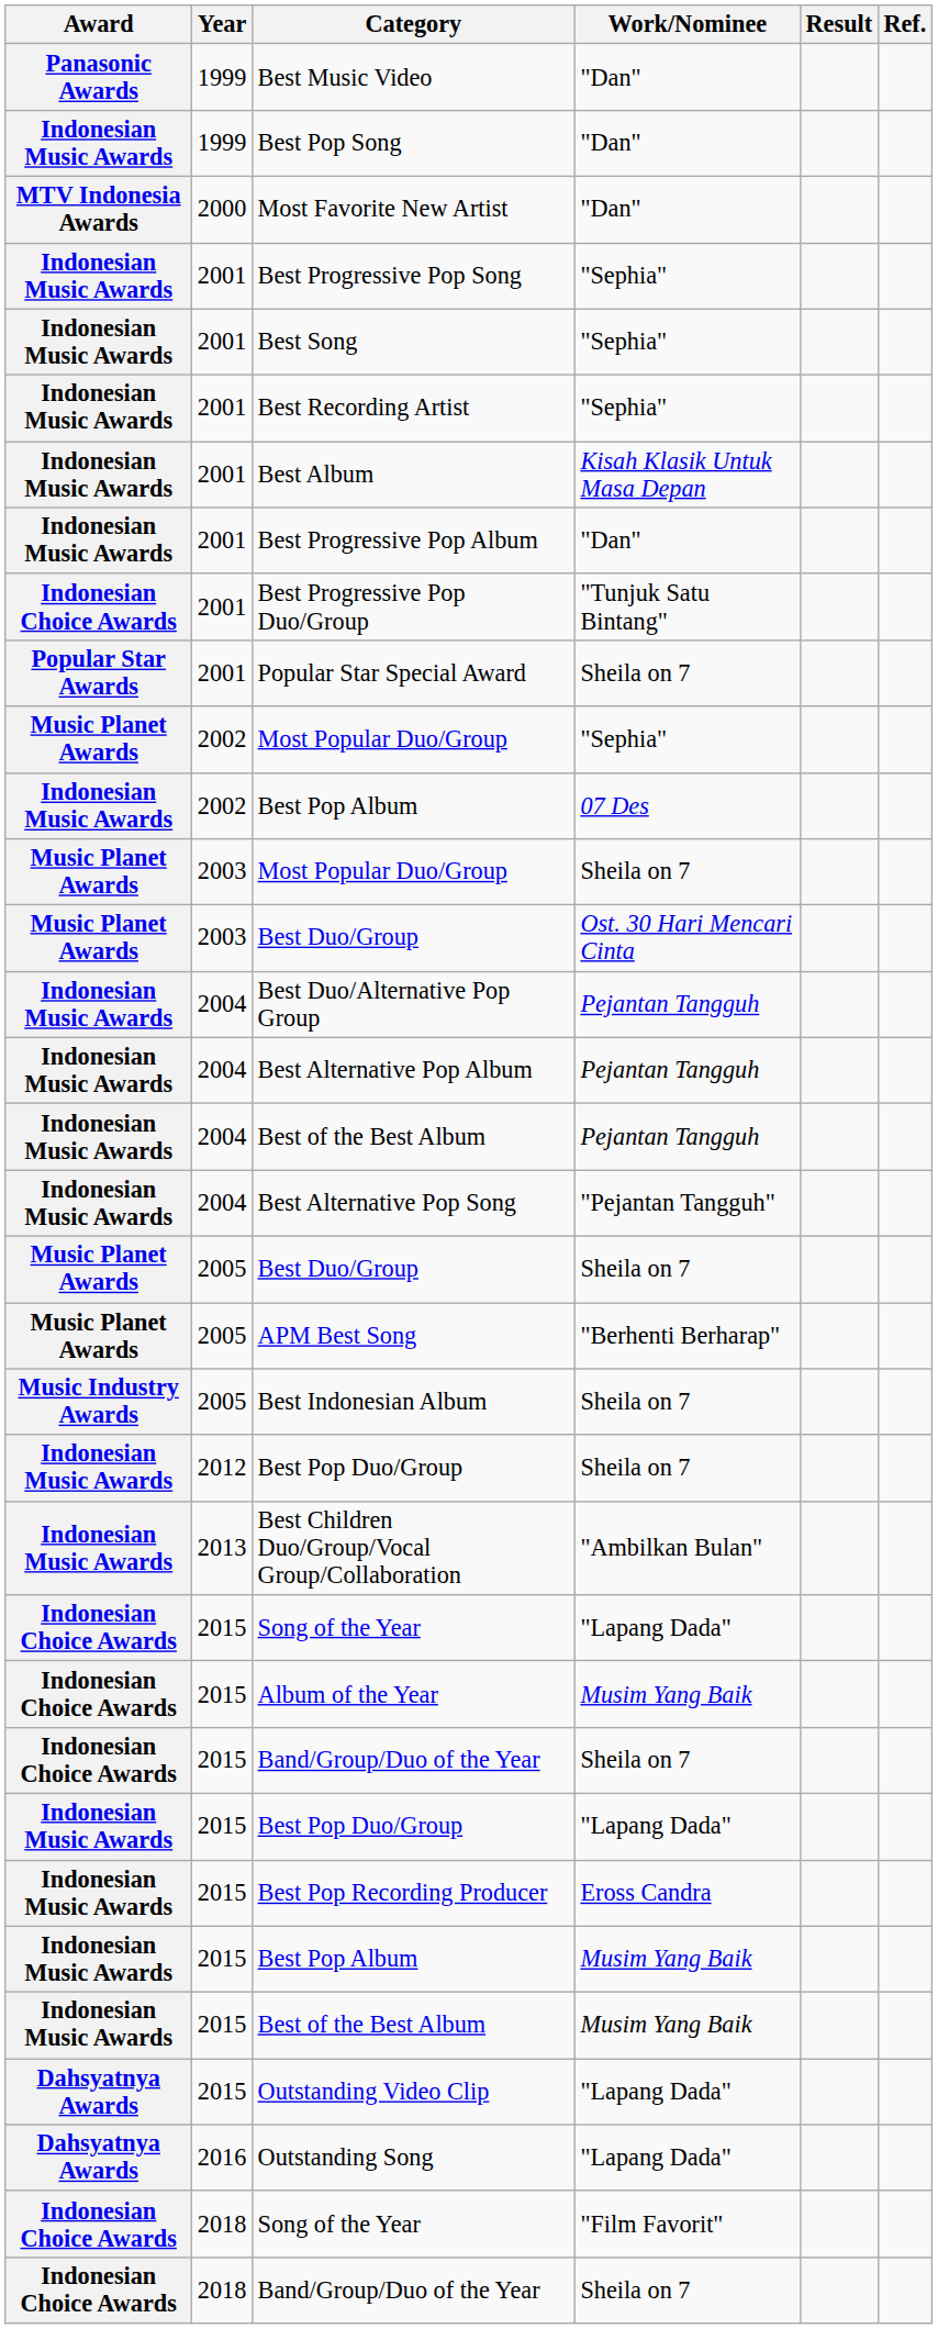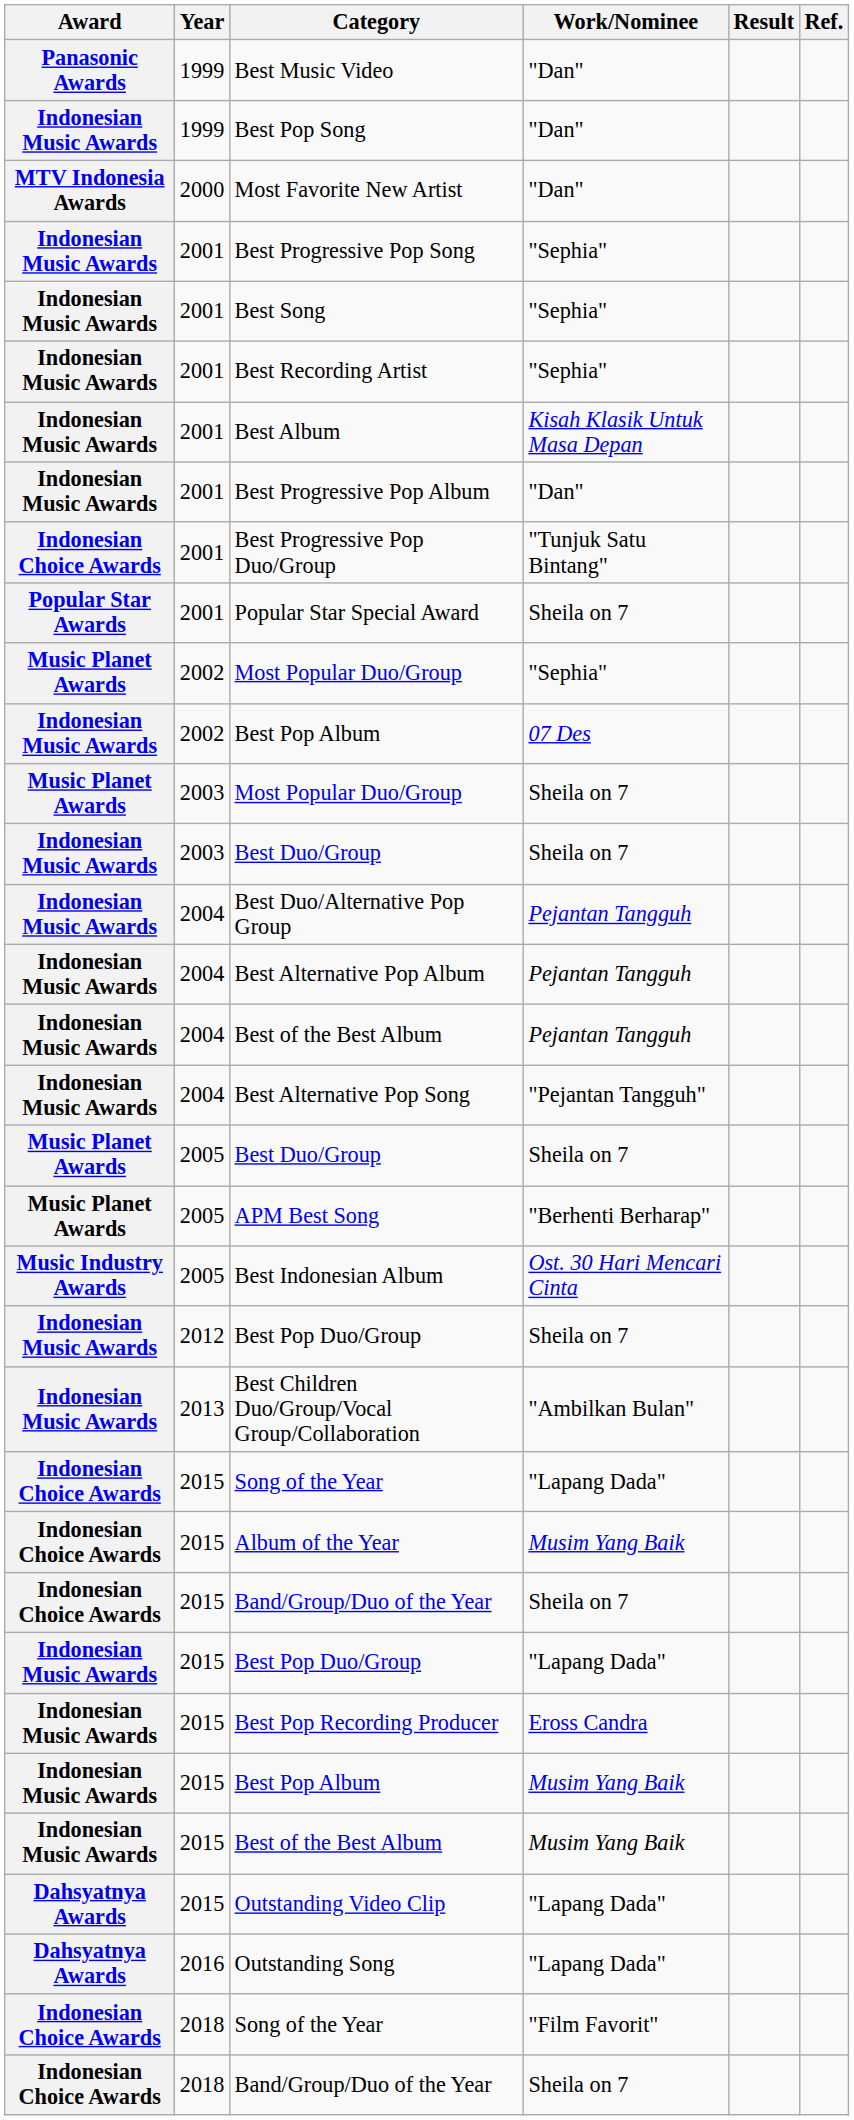 <table class="wikitable plainrowheaders sortable">
 <tr>
 <th>Award</th>
 <th>Year</th>
 <th>Category</th>
 <th>Work/Nominee</th>
 <th>Result</th>
 <th class="unsortable">Ref.</th>
 </tr>
 <tr>
 <th scope="row"><a href='#'>Panasonic Awards</a></th>
 <td>1999</td>
 <td>Best Music Video</td>
 <td>"Dan"</td>
 <td></td>
 <td align="center"></td>
 </tr>
 <tr>
 <th scope="row"><a href='#'>Indonesian Music Awards</a></th>
 <td>1999</td>
 <td>Best Pop Song</td>
 <td>"Dan"</td>
 <td></td>
 <td align="center"></td>
 </tr>
 <tr>
 <th scope="row"><a href='#'>MTV Indonesia</a> Awards</th>
 <td>2000</td>
 <td>Most Favorite New Artist</td>
 <td>"Dan"</td>
 <td></td>
 <td align="center"></td>
 </tr>
 <tr>
 <th scope="row"><a href='#'>Indonesian Music Awards</a></th>
 <td>2001</td>
 <td>Best Progressive Pop Song</td>
 <td>"Sephia"</td>
 <td></td>
 <td align="center"></td>
 </tr>
 <tr>
 <th scope="row">Indonesian Music Awards</th>
 <td>2001</td>
 <td>Best Song</td>
 <td>"Sephia"</td>
 <td></td>
 <td align="center"></td>
 </tr>
 <tr>
 <th scope="row">Indonesian Music Awards</th>
 <td>2001</td>
 <td>Best Recording Artist</td>
 <td>"Sephia"</td>
 <td></td>
 <td align="center"></td>
 </tr>
 <tr>
 <th scope="row">Indonesian Music Awards</th>
 <td>2001</td>
 <td>Best Album</td>
 <td><em><a href='#'>Kisah Klasik Untuk Masa Depan</a></em></td>
 <td></td>
 <td align="center"></td>
 </tr>
 <tr>
 <th scope="row">Indonesian Music Awards</th>
 <td>2001</td>
 <td>Best Progressive Pop Album</td>
 <td>"Dan"</td>
 <td></td>
 <td align="center"></td>
 </tr>
 <tr>
 <th scope="row"><a href='#'>Indonesian Choice Awards</a></th>
 <td>2001</td>
 <td>Best Progressive Pop Duo/Group</td>
 <td>"Tunjuk Satu Bintang"</td>
 <td></td>
 <td align="center"></td>
 </tr>
 <tr>
 <th scope="row"><a href='#'>Popular Star Awards</a></th>
 <td>2001</td>
 <td>Popular Star Special Award</td>
 <td>Sheila on 7</td>
 <td></td>
 <td align="center"></td>
 </tr>
 <tr>
 <th scope="row"><a href='#'>Music Planet Awards</a></th>
 <td>2002</td>
 <td><a href='#'>Most Popular Duo/Group</a></td>
 <td>"Sephia"</td>
 <td></td>
 <td align="center"></td>
 </tr>
 <tr>
 <th scope="row"><a href='#'>Indonesian Music Awards</a></th>
 <td>2002</td>
 <td>Best Pop Album</td>
 <td><em><a href='#'>07 Des</a></em></td>
 <td></td>
 <td align="center"></td>
 </tr>
 <tr>
 <th scope="row"><a href='#'>Music Planet Awards</a></th>
 <td>2003</td>
 <td><a href='#'>Most Popular Duo/Group</a></td>
 <td>Sheila on 7</td>
 <td></td>
 <td align="center"></td>
 </tr>
 <tr>
-<th scope="row"><a href='#'>Music Planet Awards</a></th>
+<th scope="row"><a href='#'>Indonesian Music Awards</a></th>
 <td>2003</td>
 <td><a href='#'>Best Duo/Group</a></td>
-<td><em><a href='#'>Ost. 30 Hari Mencari Cinta</a></em></td>
+<td>Sheila on 7</td>
 <td></td>
 <td align="center"></td>
 </tr>
 <tr>
 <th scope="row"><a href='#'>Indonesian Music Awards</a></th>
 <td>2004</td>
 <td>Best Duo/Alternative Pop Group</td>
 <td><em><a href='#'>Pejantan Tangguh</a></em></td>
 <td></td>
 <td align="center"></td>
 </tr>
 <tr>
 <th scope="row">Indonesian Music Awards</th>
 <td>2004</td>
 <td>Best Alternative Pop Album</td>
 <td><em>Pejantan Tangguh</em></td>
 <td></td>
 <td align="center"></td>
 </tr>
 <tr>
 <th scope="row">Indonesian Music Awards</th>
 <td>2004</td>
 <td>Best of the Best Album</td>
 <td><em>Pejantan Tangguh</em></td>
 <td></td>
 <td align="center"></td>
 </tr>
 <tr>
 <th scope="row">Indonesian Music Awards</th>
 <td>2004</td>
 <td>Best Alternative Pop Song</td>
 <td>"Pejantan Tangguh"</td>
 <td></td>
 <td align="center"></td>
 </tr>
 <tr>
 <th scope="row"><a href='#'>Music Planet Awards</a></th>
 <td>2005</td>
 <td><a href='#'>Best Duo/Group</a></td>
 <td>Sheila on 7</td>
 <td></td>
 <td align="center"></td>
 </tr>
 <tr>
 <th scope="row">Music Planet Awards</th>
 <td>2005</td>
 <td><a href='#'>APM Best Song</a></td>
 <td>"Berhenti Berharap"</td>
 <td></td>
 <td align="center"></td>
 </tr>
 <tr>
 <th scope="row"><a href='#'>Music Industry Awards</a></th>
 <td>2005</td>
 <td>Best Indonesian Album</td>
-<td>Sheila on 7</td>
+<td><em><a href='#'>Ost. 30 Hari Mencari Cinta</a></em></td>
 <td></td>
 <td align="center"></td>
 </tr>
 <tr>
 <th scope="row"><a href='#'>Indonesian Music Awards</a></th>
 <td>2012</td>
 <td>Best Pop Duo/Group</td>
 <td>Sheila on 7</td>
 <td></td>
 <td align="center"></td>
 </tr>
 <tr>
 <th scope="row"><a href='#'>Indonesian Music Awards</a></th>
 <td>2013</td>
 <td>Best Children Duo/Group/Vocal Group/Collaboration</td>
 <td>"Ambilkan Bulan"</td>
 <td></td>
 <td align="center"></td>
 </tr>
 <tr>
 <th scope="row"><a href='#'>Indonesian Choice Awards</a></th>
 <td>2015</td>
 <td><a href='#'>Song of the Year</a></td>
 <td>"Lapang Dada"</td>
 <td></td>
 <td align="center"></td>
 </tr>
 <tr>
 <th scope="row">Indonesian Choice Awards</th>
 <td>2015</td>
 <td><a href='#'>Album of the Year</a></td>
 <td><em><a href='#'>Musim Yang Baik</a></em></td>
 <td></td>
 <td align="center"></td>
 </tr>
 <tr>
 <th scope="row">Indonesian Choice Awards</th>
 <td>2015</td>
 <td><a href='#'>Band/Group/Duo of the Year</a></td>
 <td>Sheila on 7</td>
 <td></td>
 <td align="center"></td>
 </tr>
 <tr>
 <th scope="row"><a href='#'>Indonesian Music Awards</a></th>
 <td>2015</td>
 <td><a href='#'>Best Pop Duo/Group</a></td>
 <td>"Lapang Dada"</td>
 <td></td>
 <td align="center"></td>
 </tr>
 <tr>
 <th scope="row">Indonesian Music Awards</th>
 <td>2015</td>
 <td><a href='#'>Best Pop Recording Producer</a></td>
 <td><a href='#'>Eross Candra</a></td>
 <td></td>
 <td align="center"></td>
 </tr>
 <tr>
 <th scope="row">Indonesian Music Awards</th>
 <td>2015</td>
 <td><a href='#'>Best Pop Album</a></td>
 <td><em><a href='#'>Musim Yang Baik</a></em></td>
 <td></td>
 <td align="center"></td>
 </tr>
 <tr>
 <th scope="row">Indonesian Music Awards</th>
 <td>2015</td>
 <td><a href='#'>Best of the Best Album</a></td>
 <td><em>Musim Yang Baik</em></td>
 <td></td>
 <td align="center"></td>
 </tr>
 <tr>
 <th scope="row"><a href='#'>Dahsyatnya Awards</a></th>
 <td>2015</td>
 <td><a href='#'>Outstanding Video Clip</a></td>
 <td>"Lapang Dada"</td>
 <td></td>
 <td align="center"></td>
 </tr>
 <tr>
 <th scope="row"><a href='#'>Dahsyatnya Awards</a></th>
 <td>2016</td>
 <td>Outstanding Song</td>
 <td>"Lapang Dada"</td>
 <td></td>
 <td align="center"></td>
 </tr>
 <tr>
 <th scope="row"><a href='#'>Indonesian Choice Awards</a></th>
 <td>2018</td>
 <td>Song of the Year</td>
 <td>"Film Favorit"</td>
 <td></td>
 <td align="center"></td>
 </tr>
 <tr>
 <th scope="row">Indonesian Choice Awards</th>
 <td>2018</td>
 <td>Band/Group/Duo of the Year</td>
 <td>Sheila on 7</td>
 <td></td>
 <td align="center"></td>
 </tr>
 </table>
